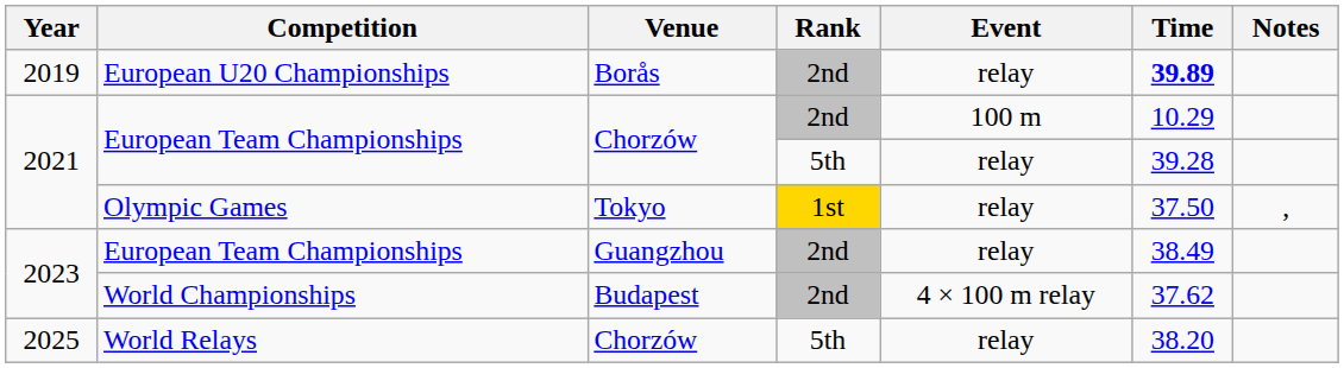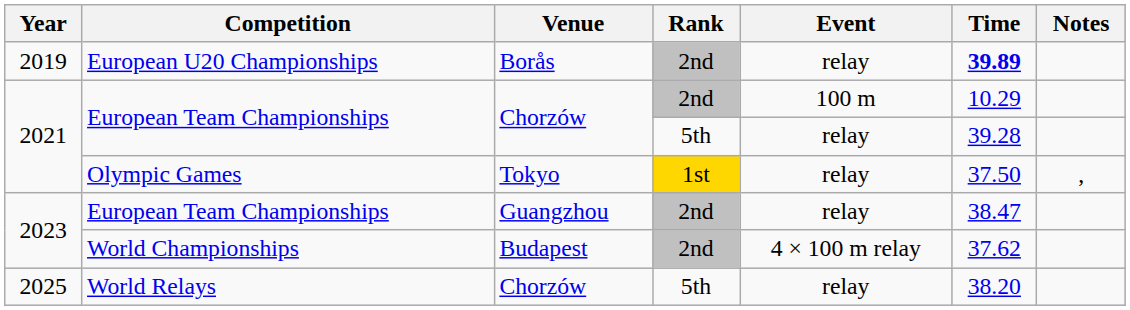 <table class="wikitable" width=60% style="font-size:100%; text-align:center;">
 <tr>
 <th>Year</th>
 <th>Competition</th>
 <th>Venue</th>
 <th>Rank</th>
 <th>Event</th>
 <th>Time</th>
 <th>Notes</th>
 </tr>
 <tr>
 <td rowspan=1>2019</td>
 <td align=left><a href='#'>European U20 Championships</a></td>
 <td align=left> <a href='#'>Borås</a></td>
 <td bgcolor=silver>2nd</td>
 <td> relay</td>
 <td><strong><a href='#'>39.89</a></strong></td>
 </tr>
 <tr>
 <td rowspan=3>2021</td>
 <td align=left rowspan=2><a href='#'>European Team Championships</a></td>
 <td align=left rowspan=2> <a href='#'>Chorzów</a></td>
 <td bgcolor=silver>2nd</td>
 <td>100 m</td>
 <td><a href='#'>10.29</a></td>
 <td></td>
 </tr>
 <tr>
 <td>5th</td>
 <td> relay</td>
 <td><a href='#'>39.28</a></td>
 </tr>
 <tr>
 <td align=left><a href='#'>Olympic Games</a></td>
 <td align=left> <a href='#'>Tokyo</a></td>
 <td bgcolor=gold>1st</td>
 <td> relay</td>
 <td><a href='#'>37.50</a></td>
 <td>, </td>
 </tr>
 <tr>
 <td rowspan=2>2023</td>
 <td align=left><a href='#'>European Team Championships</a></td>
 <td align=left> <a href='#'>Guangzhou</a></td>
 <td bgcolor=silver>2nd</td>
 <td> relay</td>
-<td><a href='#'>38.49</a></td>
+<td><a href='#'>38.47</a></td>
 <td></td>
 </tr>
 <tr>
 <td align=left><a href='#'>World Championships</a></td>
 <td align=left> <a href='#'>Budapest</a></td>
 <td bgcolor=silver>2nd</td>
 <td>4 × 100 m relay</td>
 <td><a href='#'>37.62</a></td>
 <td> </td>
 </tr>
 <tr>
 <td>2025</td>
 <td align=left><a href='#'>World Relays</a></td>
 <td align=left> <a href='#'>Chorzów</a></td>
 <td>5th</td>
 <td> relay</td>
 <td><a href='#'>38.20</a></td>
 </tr>
 </table>
